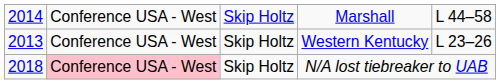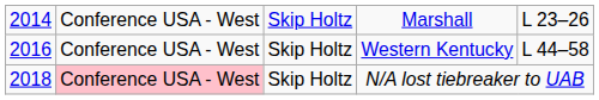 <table class="wikitable" style="text-align:center">
 <tr>
 </tr>
 <tr>
 <td><a href='#'>2014</a></td>
 <td>Conference USA - West</td>
 <td><a href='#'>Skip Holtz</a></td>
 <td><a href='#'>Marshall</a></td>
-<td>L 44–58</td>
+<td>L 23–26</td>
 </tr>
 <tr>
-<td><a href='#'>2013</a></td>
+<td><a href='#'>2016</a></td>
 <td>Conference USA - West</td>
 <td>Skip Holtz</td>
 <td><a href='#'>Western Kentucky</a></td>
-<td>L 23–26</td>
+<td>L 44–58</td>
 </tr>
 <tr>
 <td><a href='#'>2018</a></td>
 <td style="background: pink;">Conference USA - West</td>
 <td>Skip Holtz</td>
 <td colspan="2"><em>N/A lost tiebreaker to <a href='#'>UAB</a></em></td>
 </tr>
 </table>
